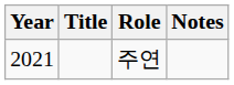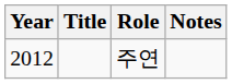 <table class="wikitable">
 <tr>
 <th>Year</th>
 <th>Title</th>
 <th>Role</th>
 <th>Notes</th>
 </tr>
 <tr>
-<td>2021</td>
+<td>2012</td>
 <td></td>
 <td>주연</td>
 <td></td>
 </tr>
 </table>
